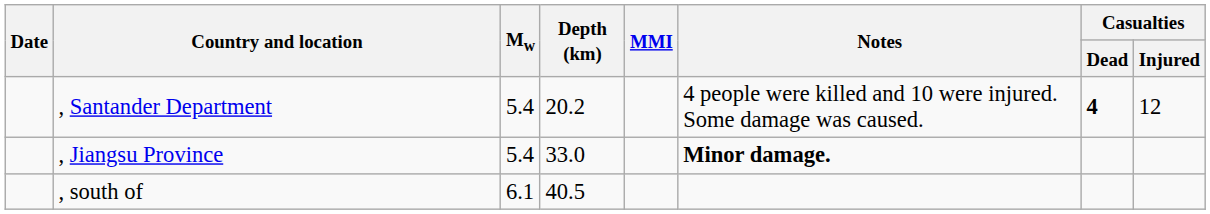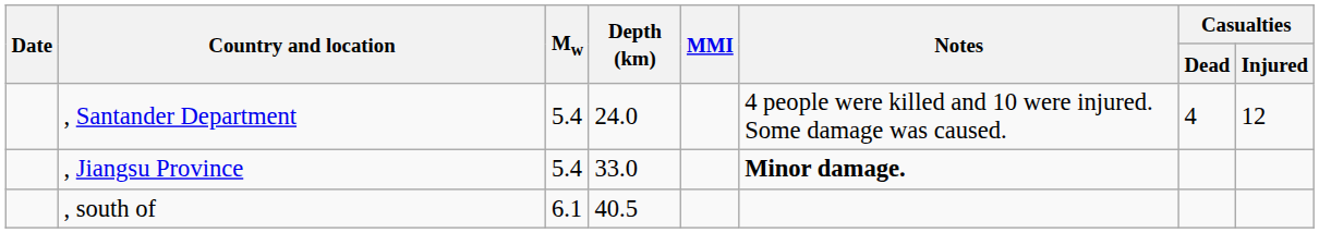 <table class="wikitable sortable sort-under" style="border:1px black; margin-left:1em;">
 <tr>
 <th rowspan="2"><small>Date</small></th>
 <th rowspan="2" style="width: 310px"><small>Country and location</small></th>
 <th rowspan="2"><small>M<sub>w</sub></small></th>
 <th rowspan="2"><small>Depth (km)</small></th>
 <th rowspan="2"><small><a href='#'>MMI</a></small></th>
 <th rowspan="2" class="unsortable"><small>Notes</small></th>
 <th colspan="2"><small>Casualties</small></th>
 </tr>
 <tr>
 <th><small>Dead</small></th>
 <th><small>Injured</small></th>
 </tr>
 <tr>
 <td></td>
 <td>, <a href='#'>Santander Department</a></td>
 <td>5.4</td>
-<td>20.2</td>
+<td>24.0</td>
 <td></td>
 <td>4 people were killed and 10 were injured. Some damage was caused.</td>
-<td><strong>4</strong></td>
+<td>4</td>
 <td>12</td>
 </tr>
 <tr>
 <td></td>
 <td>, <a href='#'>Jiangsu Province</a></td>
 <td>5.4</td>
 <td>33.0</td>
 <td></td>
 <td><strong>Minor damage.</strong></td>
 <td></td>
 <td></td>
 </tr>
 <tr>
 <td></td>
 <td>, south of</td>
 <td>6.1</td>
 <td>40.5</td>
 <td></td>
 <td></td>
 <td></td>
 <td></td>
 </tr>
 </table>
